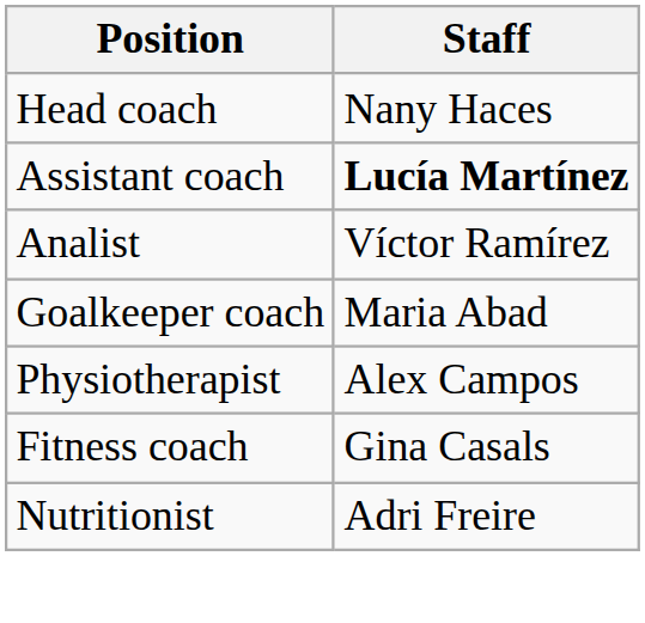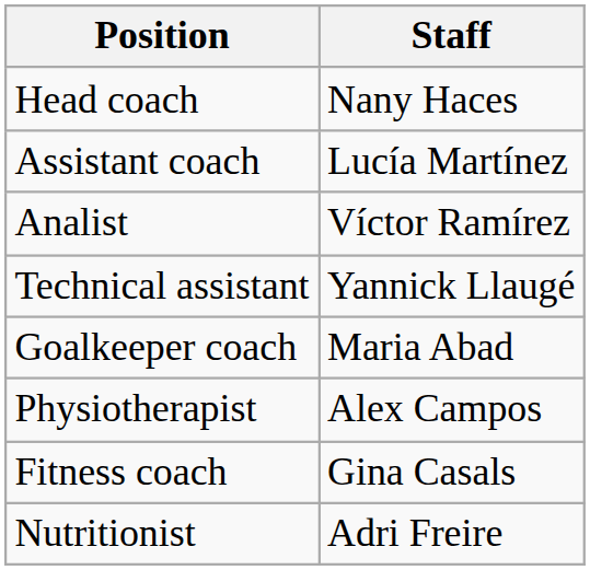 <table class="wikitable">
 <tr>
 <th>Position</th>
 <th>Staff</th>
 </tr>
 <tr>
 <td>Head coach</td>
 <td> Nany Haces</td>
 </tr>
 <tr>
 <td>Assistant coach</td>
-<td><strong> Lucía Martínez</strong></td>
+<td> Lucía Martínez</td>
 </tr>
 <tr>
 <td>Analist</td>
 <td> Víctor Ramírez</td>
+</tr>
+<tr>
+<td>Technical assistant</td>
+<td> Yannick Llaugé</td>
 </tr>
 <tr>
 <td>Goalkeeper coach</td>
 <td> Maria Abad</td>
 </tr>
 <tr>
 <td>Physiotherapist</td>
 <td> Alex Campos</td>
 </tr>
 <tr>
 <td>Fitness coach</td>
 <td> Gina Casals</td>
 </tr>
 <tr>
 <td>Nutritionist</td>
 <td> Adri Freire</td>
 </tr>
 </table>
